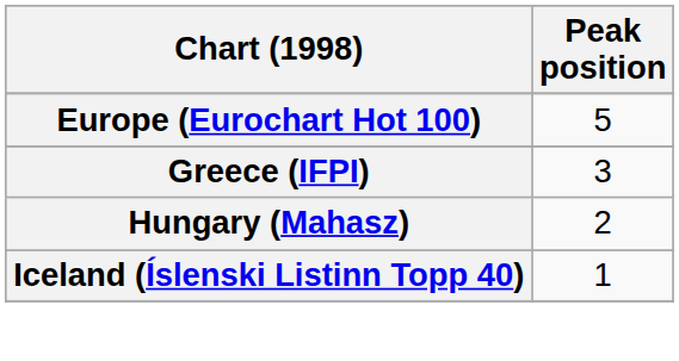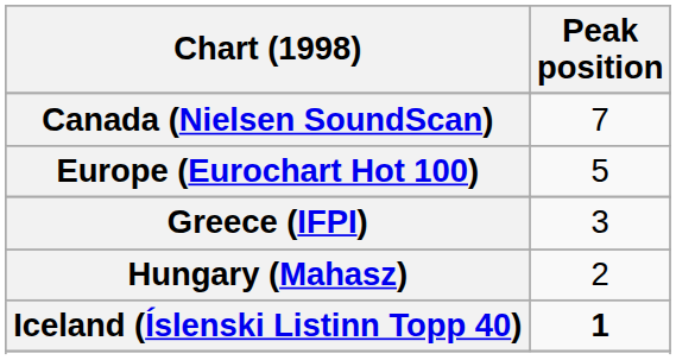 <table class="wikitable sortable plainrowheaders" style="text-align:center">
 <tr>
 <th>Chart (1998)</th>
 <th>Peak<br>position</th>
 </tr>
 <tr>
 </tr>
 <tr>
 </tr>
 <tr>
 </tr>
 <tr>
+</tr>
+<tr>
+<th scope="row">Canada (<a href='#'>Nielsen SoundScan</a>)</th>
+<td>7</td>
 </tr>
 <tr>
 <th scope="row">Europe (<a href='#'>Eurochart Hot 100</a>)</th>
 <td>5</td>
 </tr>
 <tr>
 </tr>
 <tr>
 </tr>
 <tr>
 </tr>
 <tr>
 <th scope="row">Greece (<a href='#'>IFPI</a>)</th>
 <td>3</td>
 </tr>
 <tr>
 <th scope="row">Hungary (<a href='#'>Mahasz</a>)</th>
 <td>2</td>
 </tr>
 <tr>
 <th scope="row">Iceland (<a href='#'>Íslenski Listinn Topp 40</a>)</th>
-<td>1</td>
+<td><strong>1</strong></td>
 </tr>
 <tr>
 </tr>
 <tr>
 </tr>
 <tr>
 </tr>
 <tr>
 </tr>
 <tr>
 </tr>
 <tr>
 </tr>
 <tr>
 </tr>
 <tr>
 </tr>
 <tr>
 </tr>
 <tr>
 </tr>
 <tr>
 </tr>
 <tr>
 </tr>
 <tr>
 </tr>
 </table>
